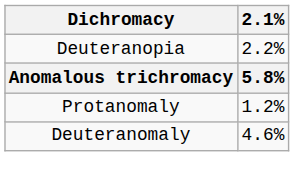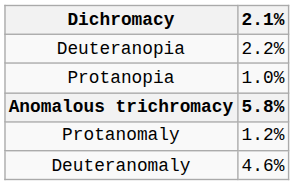 <table class="wikitable" style = "float: right; margin-left:15px; text-align:center">
 <tr>
 <th>Dichromacy</th>
 <th>2.1%</th>
 </tr>
 <tr>
 <td>Deuteranopia</td>
 <td>2.2%</td>
+</tr>
+<tr>
+<td>Protanopia</td>
+<td>1.0%</td>
 </tr>
 <tr>
 <th>Anomalous trichromacy</th>
 <th>5.8%</th>
 </tr>
 <tr>
 <td>Protanomaly</td>
 <td>1.2%</td>
 </tr>
 <tr>
 <td>Deuteranomaly</td>
 <td>4.6%</td>
 </tr>
 </table>
